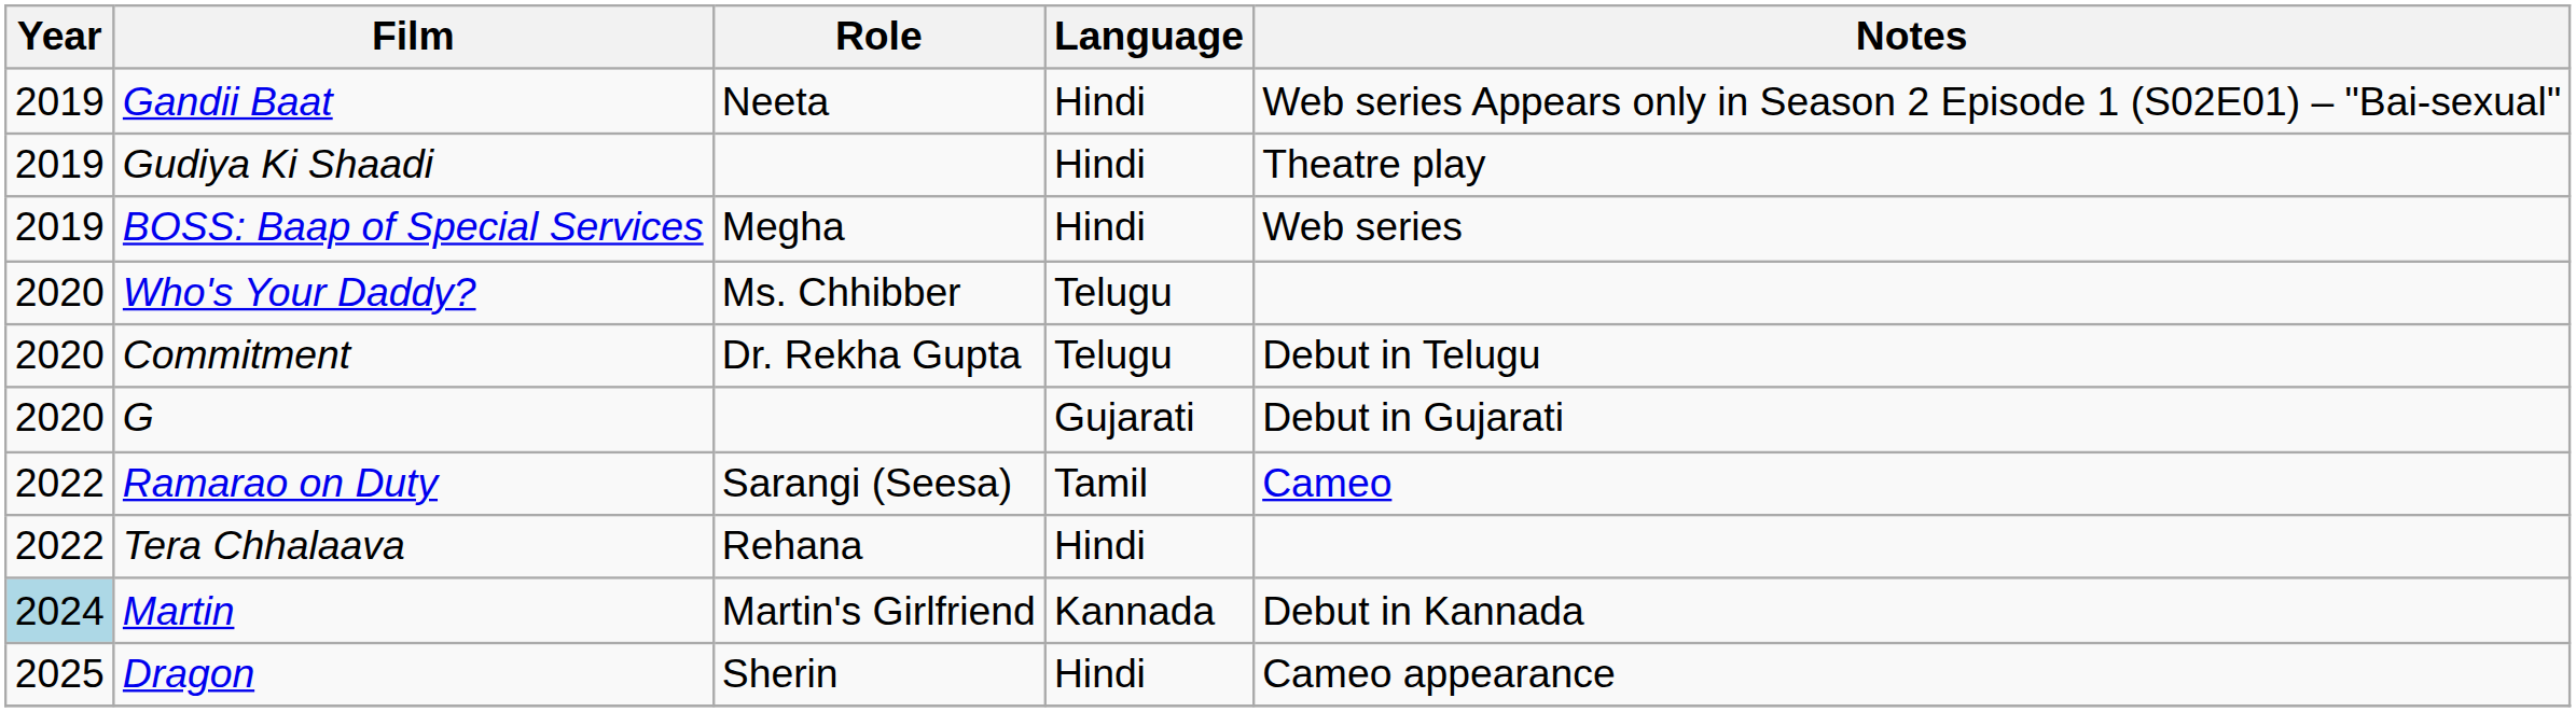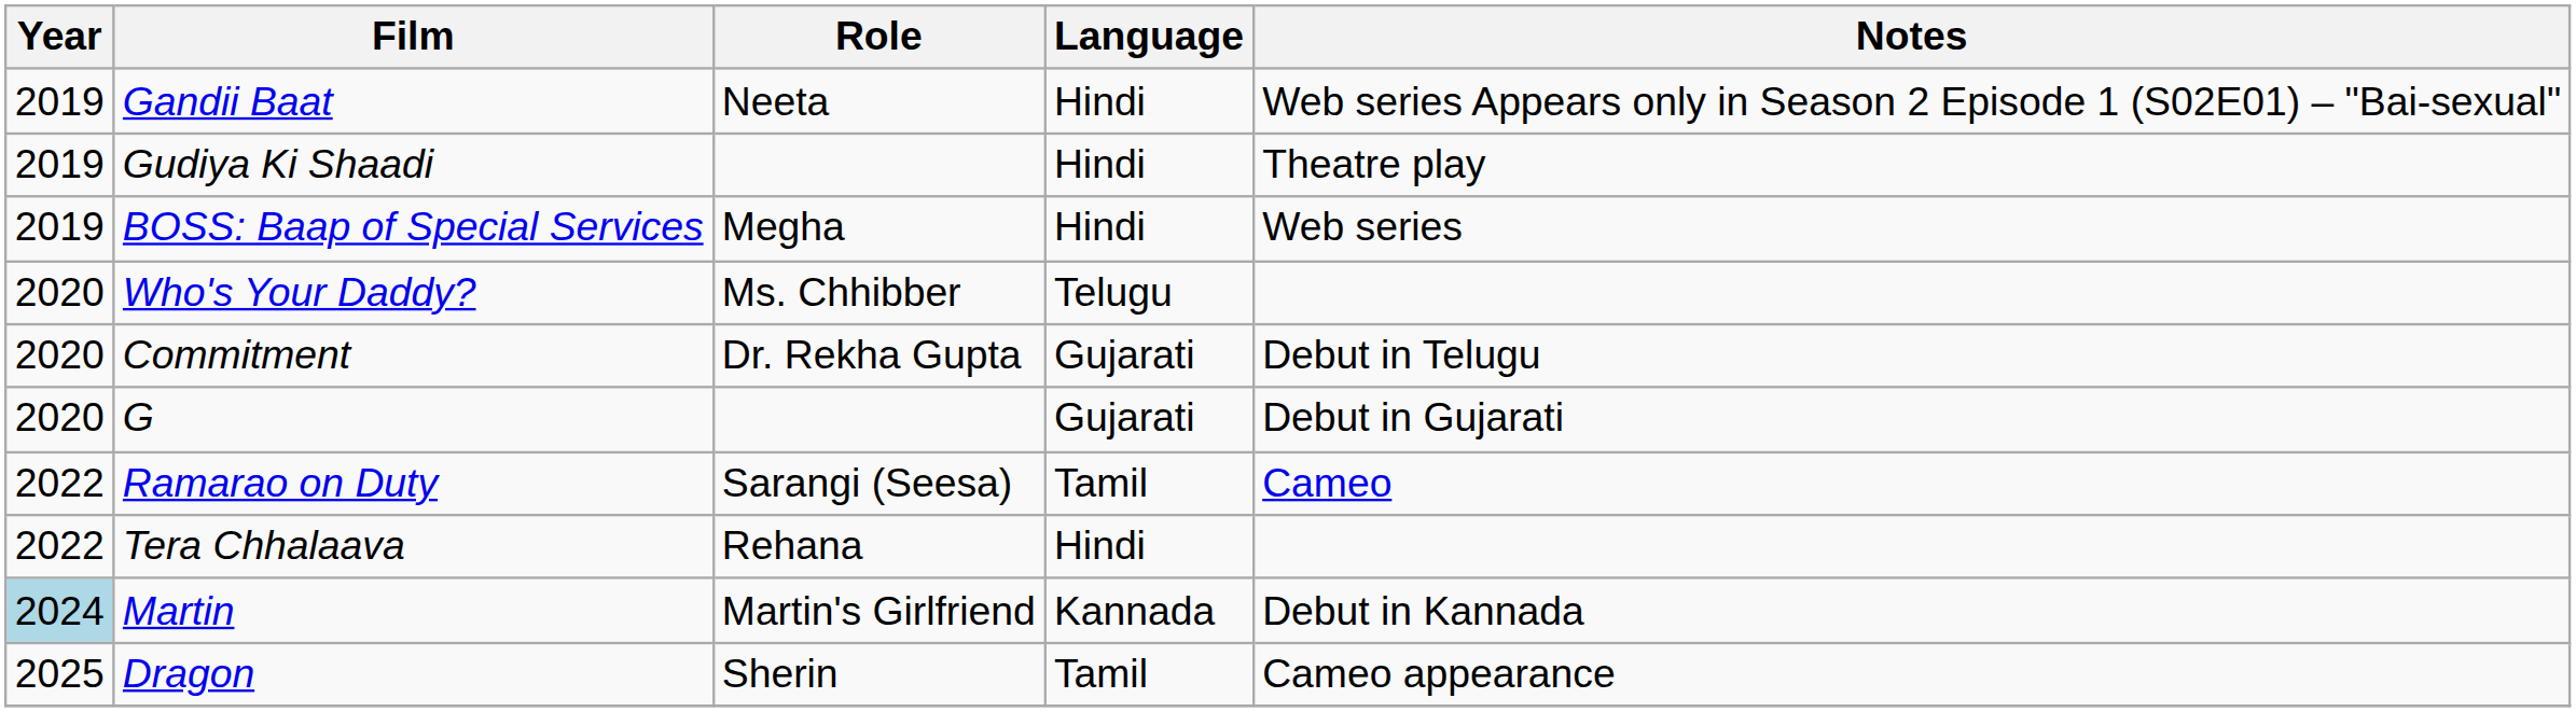 <table class="wikitable sortable">
 <tr>
 <th>Year</th>
 <th>Film</th>
 <th>Role</th>
 <th>Language</th>
 <th>Notes</th>
 </tr>
 <tr>
 <td>2019</td>
 <td><em><a href='#'>Gandii Baat</a></em></td>
 <td>Neeta</td>
 <td>Hindi</td>
 <td>Web series Appears only in Season 2 Episode 1 (S02E01) – "Bai-sexual"</td>
 </tr>
 <tr>
 <td>2019</td>
 <td><em>Gudiya Ki Shaadi</em></td>
 <td></td>
 <td>Hindi</td>
 <td>Theatre play</td>
 </tr>
 <tr>
 <td>2019</td>
 <td><em><a href='#'>BOSS: Baap of Special Services</a></em></td>
 <td>Megha</td>
 <td>Hindi</td>
 <td>Web series</td>
 </tr>
 <tr>
 <td>2020</td>
 <td><a href='#'><em>Who's Your Daddy?</em></a></td>
 <td>Ms. Chhibber</td>
 <td>Telugu</td>
 <td></td>
 </tr>
 <tr>
 <td>2020</td>
 <td><em>Commitment</em></td>
 <td>Dr. Rekha Gupta</td>
-<td>Telugu</td>
+<td>Gujarati</td>
 <td>Debut in Telugu</td>
 </tr>
 <tr>
 <td>2020</td>
 <td><em>G</em></td>
 <td></td>
 <td>Gujarati</td>
 <td>Debut in Gujarati</td>
 </tr>
 <tr>
 <td>2022</td>
 <td><em><a href='#'>Ramarao on Duty</a></em></td>
 <td>Sarangi (Seesa)</td>
 <td>Tamil</td>
 <td><a href='#'>Cameo</a></td>
 </tr>
 <tr>
 <td>2022</td>
 <td><em>Tera Chhalaava</em></td>
 <td>Rehana</td>
 <td>Hindi</td>
 <td></td>
 </tr>
 <tr>
 <td style="background: lightblue;">2024</td>
 <td><em><a href='#'>Martin</a></em></td>
 <td>Martin's Girlfriend</td>
 <td>Kannada</td>
 <td>Debut in Kannada</td>
 </tr>
 <tr>
 <td>2025</td>
 <td><a href='#'><em>Dragon</em></a></td>
 <td>Sherin</td>
-<td>Hindi</td>
+<td>Tamil</td>
 <td>Cameo appearance</td>
 </tr>
 <tr>
 </tr>
 </table>
